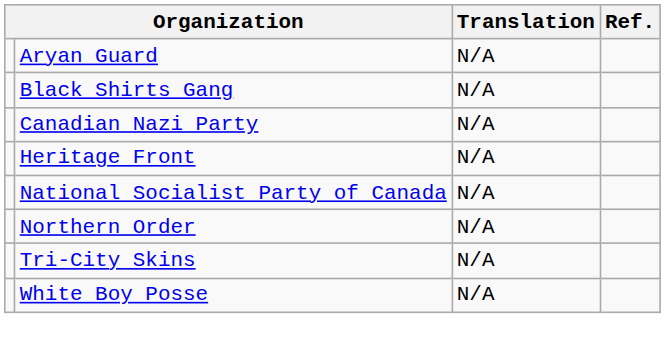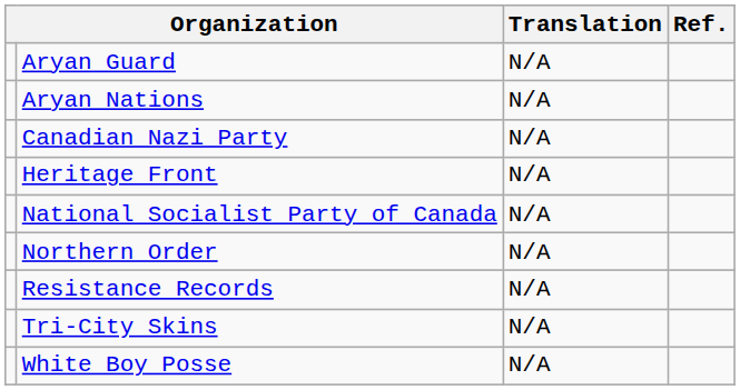 <table class="wikitable">
 <tr>
 <th colspan="2">Organization</th>
 <th>Translation</th>
 <th>Ref.</th>
 </tr>
 <tr>
 <td></td>
 <td><a href='#'>Aryan Guard</a></td>
 <td>N/A</td>
 <td></td>
 </tr>
 <tr>
 <td></td>
-<td><a href='#'>Black Shirts Gang</a></td>
+<td><a href='#'>Aryan Nations</a></td>
 <td>N/A</td>
 <td></td>
 </tr>
 <tr>
 <td></td>
 <td><a href='#'>Canadian Nazi Party</a></td>
 <td>N/A</td>
 <td></td>
 </tr>
 <tr>
 <td></td>
 <td><a href='#'>Heritage Front</a></td>
 <td>N/A</td>
 <td></td>
 </tr>
 <tr>
 <td></td>
 <td><a href='#'>National Socialist Party of Canada</a></td>
 <td>N/A</td>
 <td></td>
 </tr>
 <tr>
 <td></td>
 <td><a href='#'>Northern Order</a></td>
 <td>N/A</td>
 <td></td>
 </tr>
 <tr>
 <td></td>
+<td><a href='#'>Resistance Records</a></td>
+<td>N/A</td>
+<td></td>
+</tr>
+<tr>
+<td></td>
 <td><a href='#'>Tri-City Skins</a></td>
 <td>N/A</td>
 <td></td>
 </tr>
 <tr>
 <td></td>
 <td><a href='#'>White Boy Posse</a></td>
 <td>N/A</td>
 <td></td>
 </tr>
 </table>
